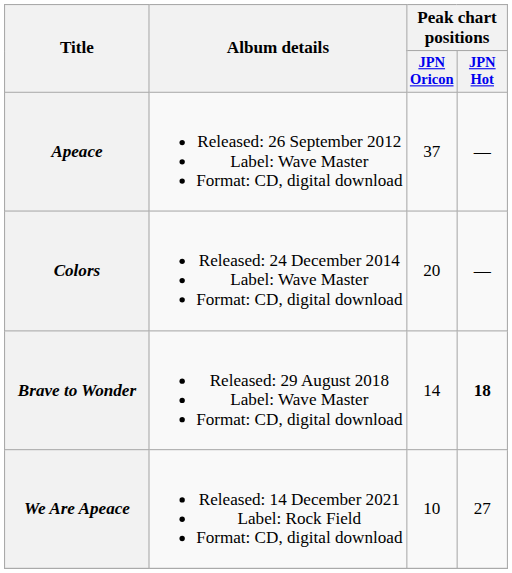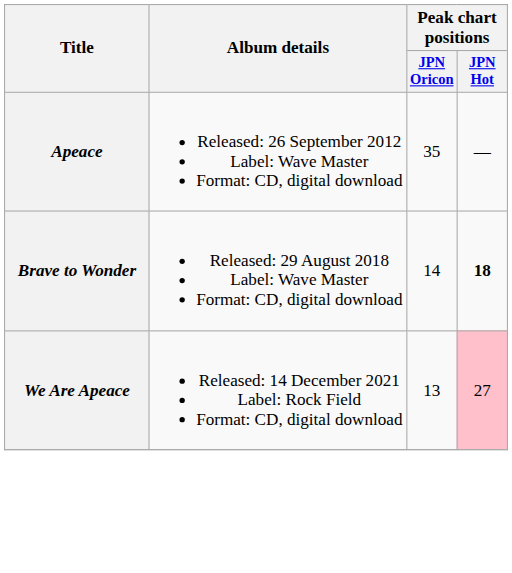 <table class="wikitable plainrowheaders" style="text-align:center;">
 <tr>
 <th rowspan="2" scope="col" style="width:8em;">Title</th>
 <th rowspan="2" scope="col">Album details</th>
 <th colspan="2" scope="col">Peak chart positions</th>
 </tr>
 <tr>
 <th scope="col" style="width:3em;font-size:85%;"><a href='#'>JPN<br>Oricon</a><br></th>
 <th scope="col" style="width:3em;font-size:85%;"><a href='#'>JPN<br>Hot</a><br></th>
 </tr>
 <tr>
 <th scope="row"><em>Apeace</em></th>
 <td><br><ul><li>Released: 26 September 2012 </li><li>Label: Wave Master</li><li>Format: CD, digital download</li></ul></td>
-<td>37</td>
-<td>—</td>
-</tr>
-<tr>
-<th scope="row"><em>Colors</em></th>
-<td><br><ul><li>Released: 24 December 2014 </li><li>Label: Wave Master</li><li>Format: CD, digital download</li></ul></td>
-<td>20</td>
+<td>35</td>
 <td>—</td>
 </tr>
 <tr>
 <th scope="row"><em>Brave to Wonder</em></th>
 <td><br><ul><li>Released: 29 August 2018 </li><li>Label: Wave Master</li><li>Format: CD, digital download</li></ul></td>
 <td>14</td>
 <td><strong>18</strong></td>
 </tr>
 <tr>
 <th scope="row"><em>We Are Apeace</em></th>
 <td><br><ul><li>Released: 14 December 2021 </li><li>Label: Rock Field</li><li>Format: CD, digital download</li></ul></td>
-<td>10</td>
-<td>27</td>
+<td>13</td>
+<td style="background: pink;">27</td>
 </tr>
 <tr>
 </tr>
 </table>
